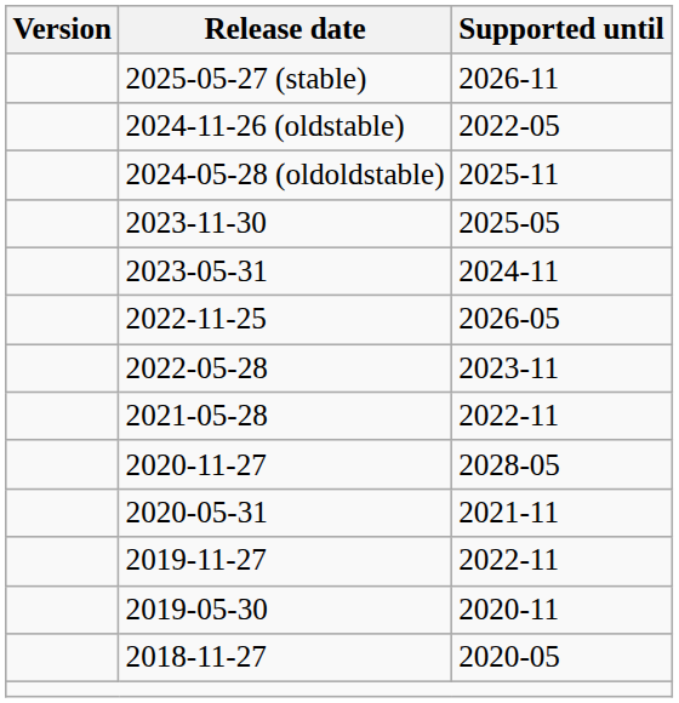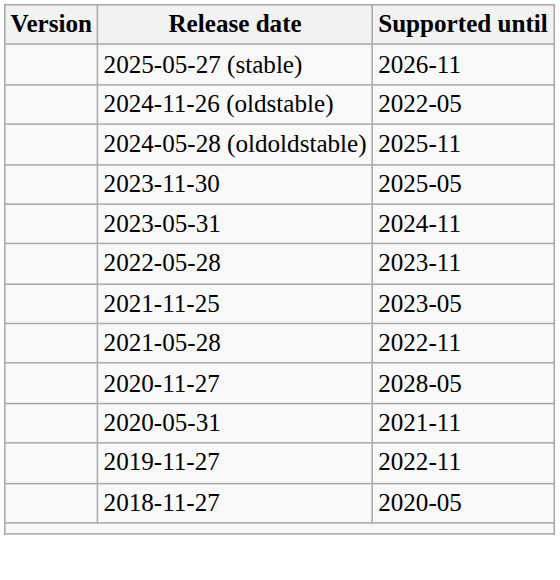 <table class="wikitable">
 <tr>
 <th>Version</th>
 <th>Release date</th>
 <th>Supported until</th>
 </tr>
 <tr>
 <td></td>
 <td>2025-05-27 (stable)</td>
 <td>2026-11</td>
 </tr>
 <tr>
 <td></td>
 <td>2024-11-26 (oldstable)</td>
 <td>2022-05</td>
 </tr>
 <tr>
 <td></td>
 <td>2024-05-28 (oldoldstable)</td>
 <td>2025-11</td>
 </tr>
 <tr>
 <td></td>
 <td>2023-11-30</td>
 <td>2025-05</td>
 </tr>
 <tr>
 <td></td>
 <td>2023-05-31</td>
 <td>2024-11</td>
 </tr>
 <tr>
 <td></td>
-<td>2022-11-25</td>
-<td>2026-05</td>
+<td>2022-05-28</td>
+<td>2023-11</td>
 </tr>
 <tr>
 <td></td>
-<td>2022-05-28</td>
-<td>2023-11</td>
+<td>2021-11-25</td>
+<td>2023-05</td>
 </tr>
 <tr>
 <td></td>
 <td>2021-05-28</td>
 <td>2022-11</td>
 </tr>
 <tr>
 <td></td>
 <td>2020-11-27</td>
 <td>2028-05</td>
 </tr>
 <tr>
 <td></td>
 <td>2020-05-31</td>
 <td>2021-11</td>
 </tr>
 <tr>
 <td></td>
 <td>2019-11-27</td>
 <td>2022-11</td>
 </tr>
 <tr>
 <td></td>
-<td>2019-05-30</td>
-<td>2020-11</td>
-</tr>
-<tr>
-<td></td>
 <td>2018-11-27</td>
 <td>2020-05</td>
 </tr>
 <tr>
 <td colspan=3></td>
 </tr>
 </table>
